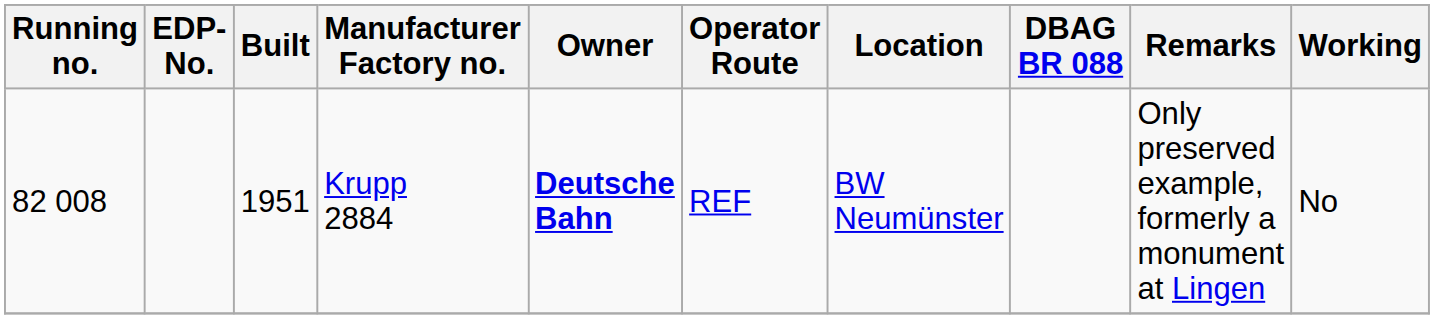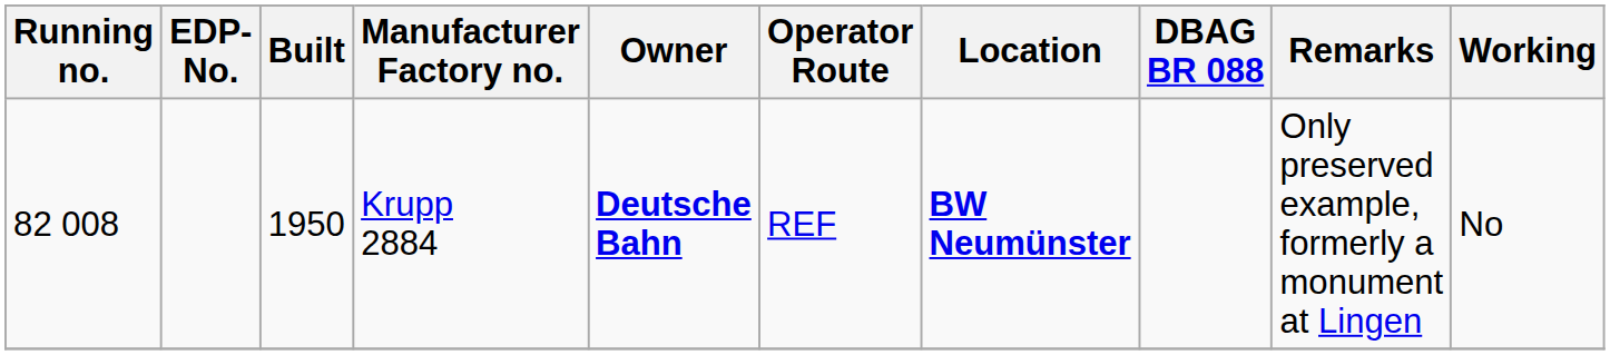 <table class="wikitable" style="width="100%"; border:solid 1px #AAAAAA; background:#e3e3e3;">
 <tr>
 <th width="5%">Running<br>no.</th>
 <th width="7%">EDP-<br>No.</th>
 <th width="4%">Built</th>
 <th width="10%">Manufacturer<br>Factory no.</th>
 <th width="12%">Owner</th>
 <th width="12%">Operator<br>Route</th>
 <th width="15%">Location</th>
 <th width="5%">DBAG<br><a href='#'>BR 088</a></th>
 <th width="20%">Remarks</th>
 <th width="8%">Working</th>
 </tr>
 <tr>
 <td>82 008</td>
 <td></td>
-<td>1951</td>
+<td>1950</td>
 <td><a href='#'>Krupp</a><br>2884</td>
 <td><strong><a href='#'>Deutsche Bahn</a></strong></td>
 <td><a href='#'>REF</a></td>
-<td><a href='#'>BW</a> <a href='#'>Neumünster</a></td>
+<td><strong><a href='#'>BW</a> <a href='#'>Neumünster</a></strong></td>
 <td></td>
 <td>Only preserved example, formerly a monument at <a href='#'>Lingen</a></td>
 <td>No</td>
 </tr>
 <tr>
 </tr>
 </table>
